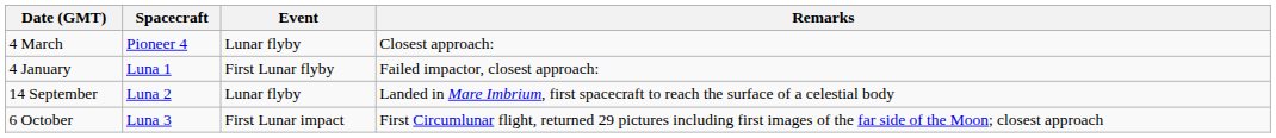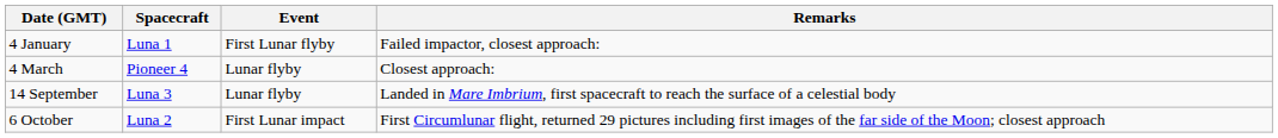 <table class=wikitable width="100%">
 <tr>
 <th>Date (GMT)</th>
 <th>Spacecraft</th>
 <th>Event</th>
 <th>Remarks</th>
 </tr>
 <tr>
+<td>4 January</td>
+<td><a href='#'>Luna 1</a></td>
+<td>First Lunar flyby</td>
+<td>Failed impactor, closest approach: </td>
+</tr>
+<tr>
 <td>4 March</td>
 <td><a href='#'>Pioneer 4</a></td>
 <td>Lunar flyby</td>
 <td>Closest approach: </td>
 </tr>
 <tr>
-<td>4 January</td>
-<td><a href='#'>Luna 1</a></td>
-<td>First Lunar flyby</td>
-<td>Failed impactor, closest approach: </td>
-</tr>
-<tr>
 <td>14 September</td>
-<td><a href='#'>Luna 2</a></td>
+<td><a href='#'>Luna 3</a></td>
 <td>Lunar flyby</td>
 <td>Landed in <em><a href='#'>Mare Imbrium</a></em>, first spacecraft to reach the surface of a celestial body</td>
 </tr>
 <tr>
 <td>6 October</td>
-<td><a href='#'>Luna 3</a></td>
+<td><a href='#'>Luna 2</a></td>
 <td>First Lunar impact</td>
 <td>First <a href='#'>Circumlunar</a> flight, returned 29 pictures including first images of the <a href='#'>far side of the Moon</a>; closest approach </td>
 </tr>
 </table>
